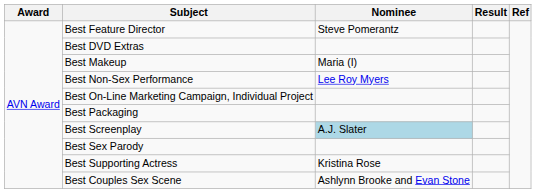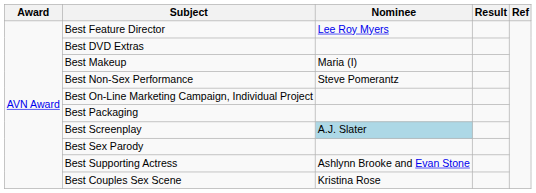 <table class="wikitable" border="1">
 <tr>
 <th>Award</th>
 <th>Subject</th>
 <th>Nominee</th>
 <th>Result</th>
 <th>Ref</th>
 </tr>
 <tr>
 <td rowspan=10><a href='#'>AVN Award</a></td>
 <td>Best Feature Director</td>
-<td>Steve Pomerantz</td>
+<td><a href='#'>Lee Roy Myers</a></td>
 <td></td>
 <td rowspan=10 align=center></td>
 </tr>
 <tr>
 <td>Best DVD Extras</td>
 <td></td>
 <td></td>
 </tr>
 <tr>
 <td>Best Makeup</td>
 <td>Maria (I)</td>
 <td></td>
 </tr>
 <tr>
 <td>Best Non-Sex Performance</td>
-<td><a href='#'>Lee Roy Myers</a></td>
+<td>Steve Pomerantz</td>
 <td></td>
 </tr>
 <tr>
 <td>Best On-Line Marketing Campaign, Individual Project</td>
 <td></td>
 <td></td>
 </tr>
 <tr>
 <td>Best Packaging</td>
 <td></td>
 <td></td>
 </tr>
 <tr>
 <td>Best Screenplay</td>
 <td style="background: lightblue;">A.J. Slater</td>
 <td></td>
 </tr>
 <tr>
 <td>Best Sex Parody</td>
 <td></td>
 <td></td>
 </tr>
 <tr>
 <td>Best Supporting Actress</td>
-<td>Kristina Rose</td>
+<td>Ashlynn Brooke and <a href='#'>Evan Stone</a></td>
 <td></td>
 </tr>
 <tr>
 <td>Best Couples Sex Scene</td>
-<td>Ashlynn Brooke and <a href='#'>Evan Stone</a></td>
+<td>Kristina Rose</td>
 <td></td>
 </tr>
 </table>
